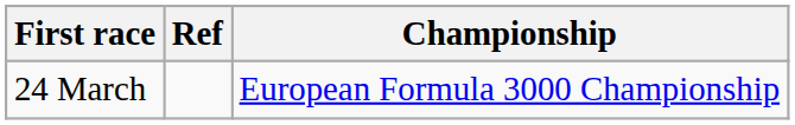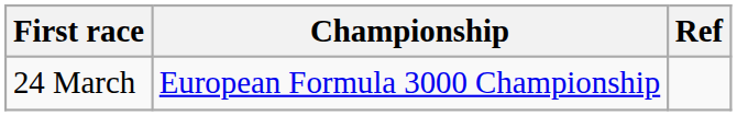 <table class="wikitable" style="font-size: 85%">
 <tr>
 <th>First race</th>
+<th>Championship</th>
 <th>Ref</th>
-<th>Championship</th>
 </tr>
 <tr>
 <td>24 March</td>
+<td><a href='#'>European Formula 3000 Championship</a></td>
 <td></td>
-<td><a href='#'>European Formula 3000 Championship</a></td>
 </tr>
 </table>
